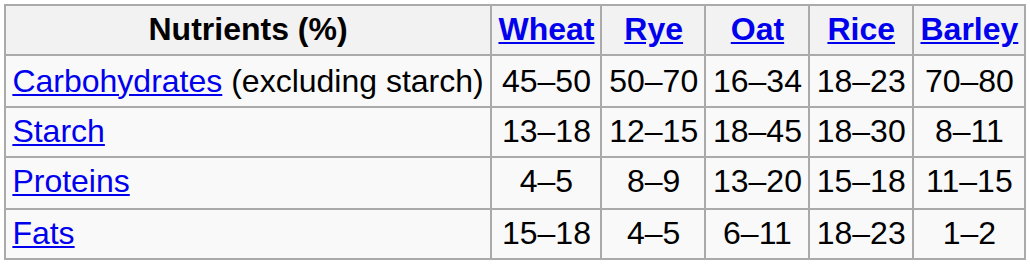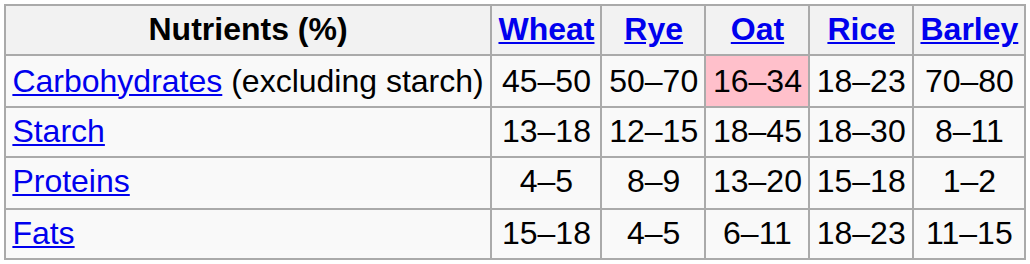 <table class="wikitable">
 <tr>
 <th align="center">Nutrients (%)</th>
 <th><a href='#'>Wheat</a></th>
 <th><a href='#'>Rye</a></th>
 <th><a href='#'>Oat</a></th>
 <th><a href='#'>Rice</a></th>
 <th><a href='#'>Barley</a></th>
 </tr>
 <tr>
 <td><a href='#'>Carbohydrates</a> (excluding starch)</td>
 <td align="center">45–50</td>
 <td align="center">50–70</td>
-<td align="center">16–34</td>
+<td align="center" style="background: pink;">16–34</td>
 <td align="center">18–23</td>
 <td align="center">70–80</td>
 </tr>
 <tr>
 <td><a href='#'>Starch</a></td>
 <td align="center">13–18</td>
 <td align="center">12–15</td>
 <td align="center">18–45</td>
 <td align="center">18–30</td>
 <td align="center">8–11</td>
 </tr>
 <tr>
 <td><a href='#'>Proteins</a></td>
 <td align="center">4–5</td>
 <td align="center">8–9</td>
 <td align="center">13–20</td>
 <td align="center">15–18</td>
-<td align="center">11–15</td>
+<td align="center">1–2</td>
 </tr>
 <tr>
 <td><a href='#'>Fats</a></td>
 <td align="center">15–18</td>
 <td align="center">4–5</td>
 <td align="center">6–11</td>
 <td align="center">18–23</td>
-<td align="center">1–2</td>
+<td align="center">11–15</td>
 </tr>
 </table>
